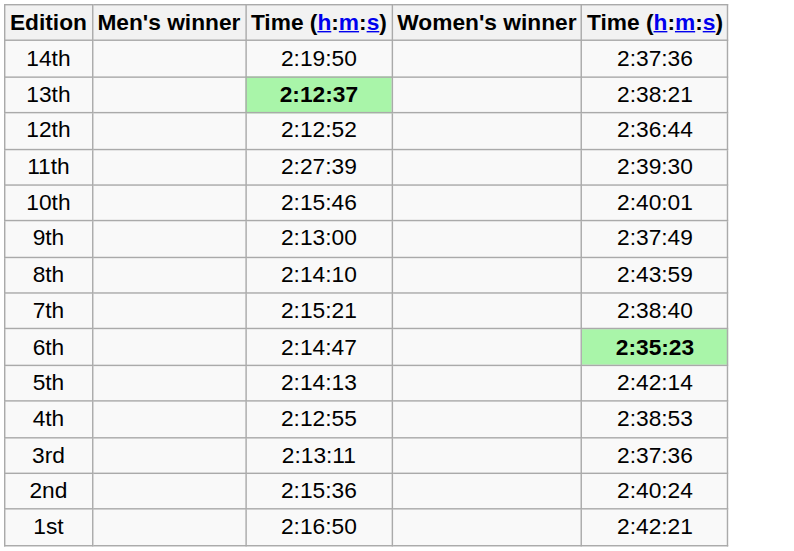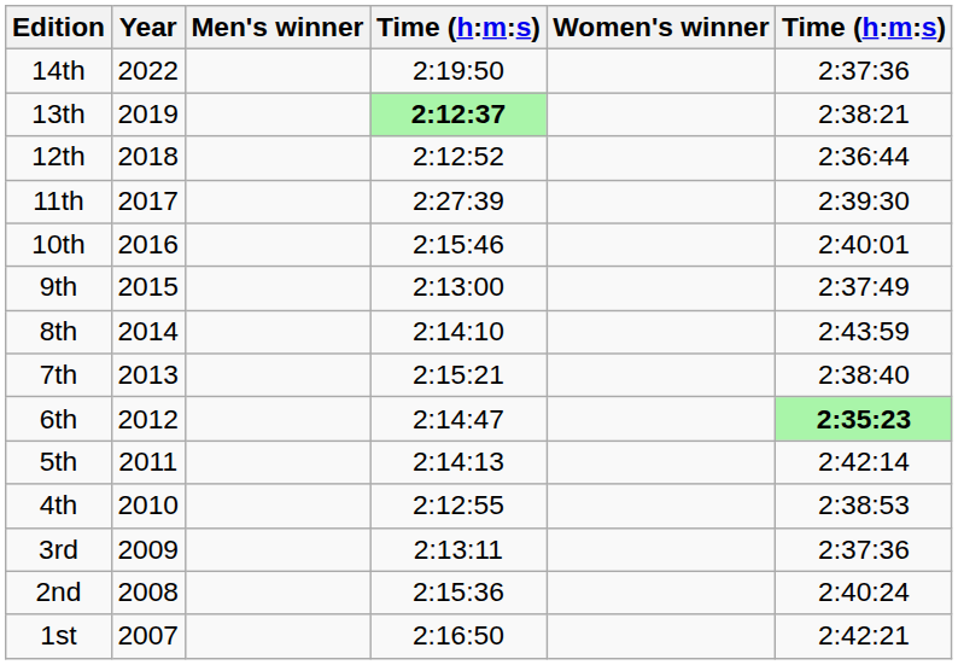 <table class="wikitable sortable" style="text-align:center">
 <tr>
 <th>Edition</th>
+<th>Year</th>
 <th class=unsortable>Men's winner</th>
 <th>Time (<a href='#'>h</a>:<a href='#'>m</a>:<a href='#'>s</a>)</th>
 <th class=unsortable>Women's winner</th>
 <th>Time (<a href='#'>h</a>:<a href='#'>m</a>:<a href='#'>s</a>)</th>
 </tr>
 <tr>
 <td>14th</td>
+<td>2022</td>
 <td align=left></td>
 <td>2:19:50</td>
 <td align=left></td>
 <td>2:37:36</td>
 </tr>
 <tr>
 <td>13th</td>
+<td>2019</td>
 <td align=left></td>
 <td bgcolor=#A9F5A9><strong>2:12:37</strong></td>
 <td align=left></td>
 <td>2:38:21</td>
 </tr>
 <tr>
 <td>12th</td>
+<td>2018</td>
 <td align=left></td>
 <td>2:12:52</td>
 <td align=left></td>
 <td>2:36:44</td>
 </tr>
 <tr>
 <td>11th</td>
+<td>2017</td>
 <td align=left></td>
 <td>2:27:39</td>
 <td align=left></td>
 <td>2:39:30</td>
 </tr>
 <tr>
 <td>10th</td>
+<td>2016</td>
 <td align=left></td>
 <td>2:15:46</td>
 <td align=left></td>
 <td>2:40:01</td>
 </tr>
 <tr>
 <td>9th</td>
+<td>2015</td>
 <td align=left></td>
 <td>2:13:00</td>
 <td align=left></td>
 <td>2:37:49</td>
 </tr>
 <tr>
 <td>8th</td>
+<td>2014</td>
 <td align=left></td>
 <td>2:14:10</td>
 <td align=left></td>
 <td>2:43:59</td>
 </tr>
 <tr>
 <td>7th</td>
+<td>2013</td>
 <td align=left></td>
 <td>2:15:21</td>
 <td align=left></td>
 <td>2:38:40</td>
 </tr>
 <tr>
 <td>6th</td>
+<td>2012</td>
 <td align=left></td>
 <td>2:14:47</td>
 <td align=left></td>
 <td bgcolor=#A9F5A9><strong>2:35:23</strong></td>
 </tr>
 <tr>
 <td>5th</td>
+<td>2011</td>
 <td align=left></td>
 <td>2:14:13</td>
 <td align=left></td>
 <td>2:42:14</td>
 </tr>
 <tr>
 <td>4th</td>
+<td>2010</td>
 <td align=left></td>
 <td>2:12:55</td>
 <td align=left></td>
 <td>2:38:53</td>
 </tr>
 <tr>
 <td>3rd</td>
+<td>2009</td>
 <td align=left></td>
 <td>2:13:11</td>
 <td align=left></td>
 <td>2:37:36</td>
 </tr>
 <tr>
 <td>2nd</td>
+<td>2008</td>
 <td align=left></td>
 <td>2:15:36</td>
 <td align=left></td>
 <td>2:40:24</td>
 </tr>
 <tr>
 <td>1st</td>
+<td>2007</td>
 <td align=left></td>
 <td>2:16:50</td>
 <td align=left></td>
 <td>2:42:21</td>
 </tr>
 </table>
